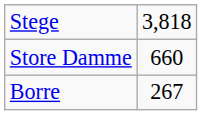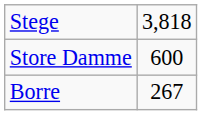 <table class="wikitable" style="float:left; margin-right:1em">
 <tr>
 <td><a href='#'>Stege</a></td>
 <td align="center">3,818</td>
 </tr>
 <tr>
 <td><a href='#'>Store Damme</a></td>
-<td align="center">660</td>
+<td align="center">600</td>
 </tr>
 <tr>
 <td><a href='#'>Borre</a></td>
 <td align="center">267</td>
 </tr>
 </table>
